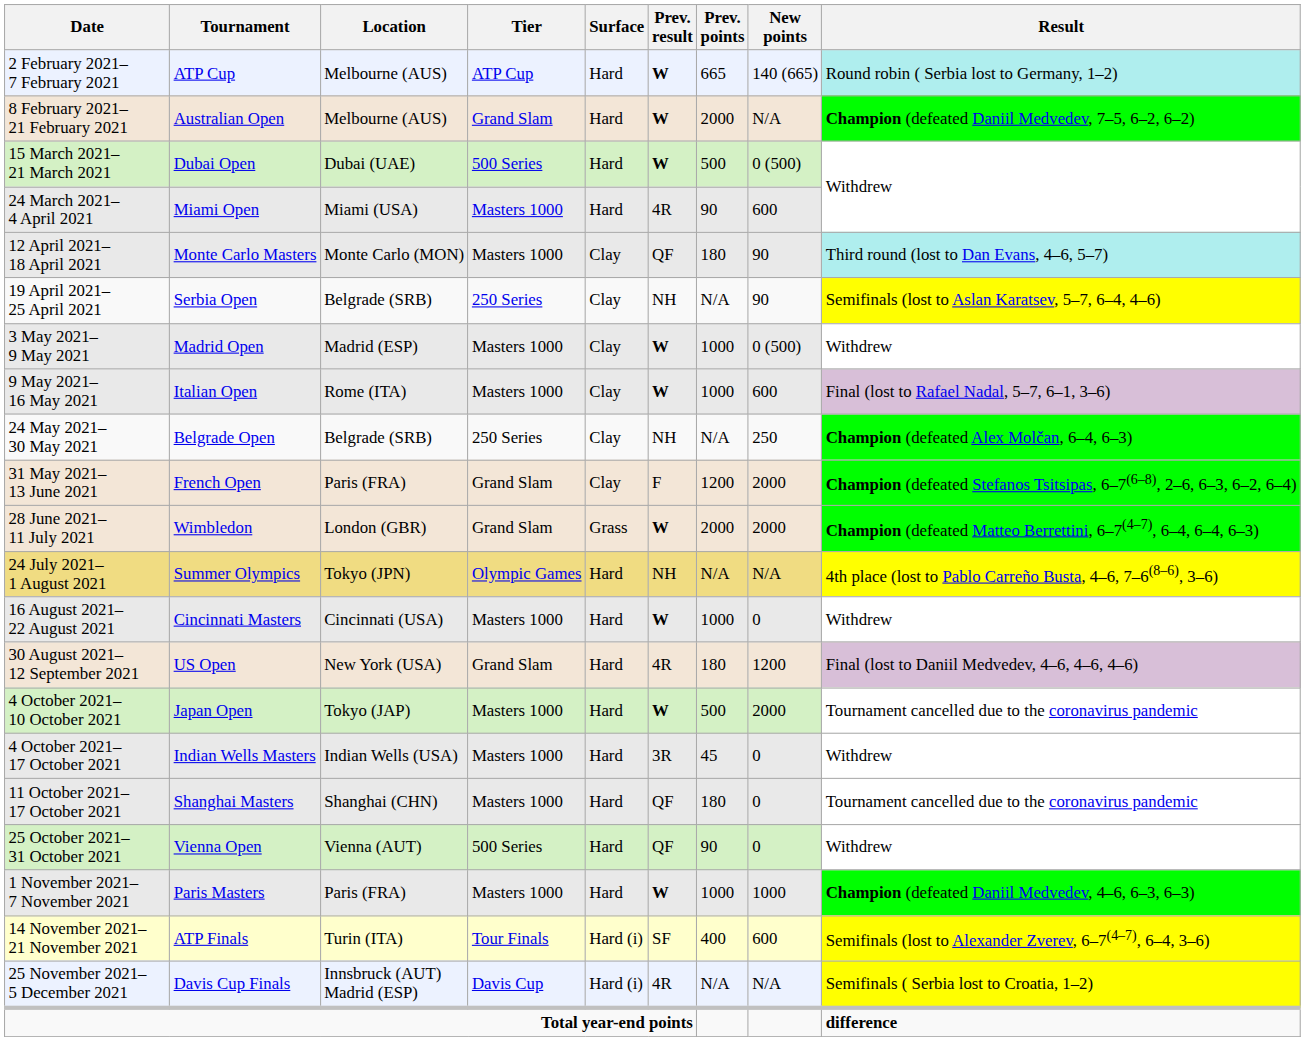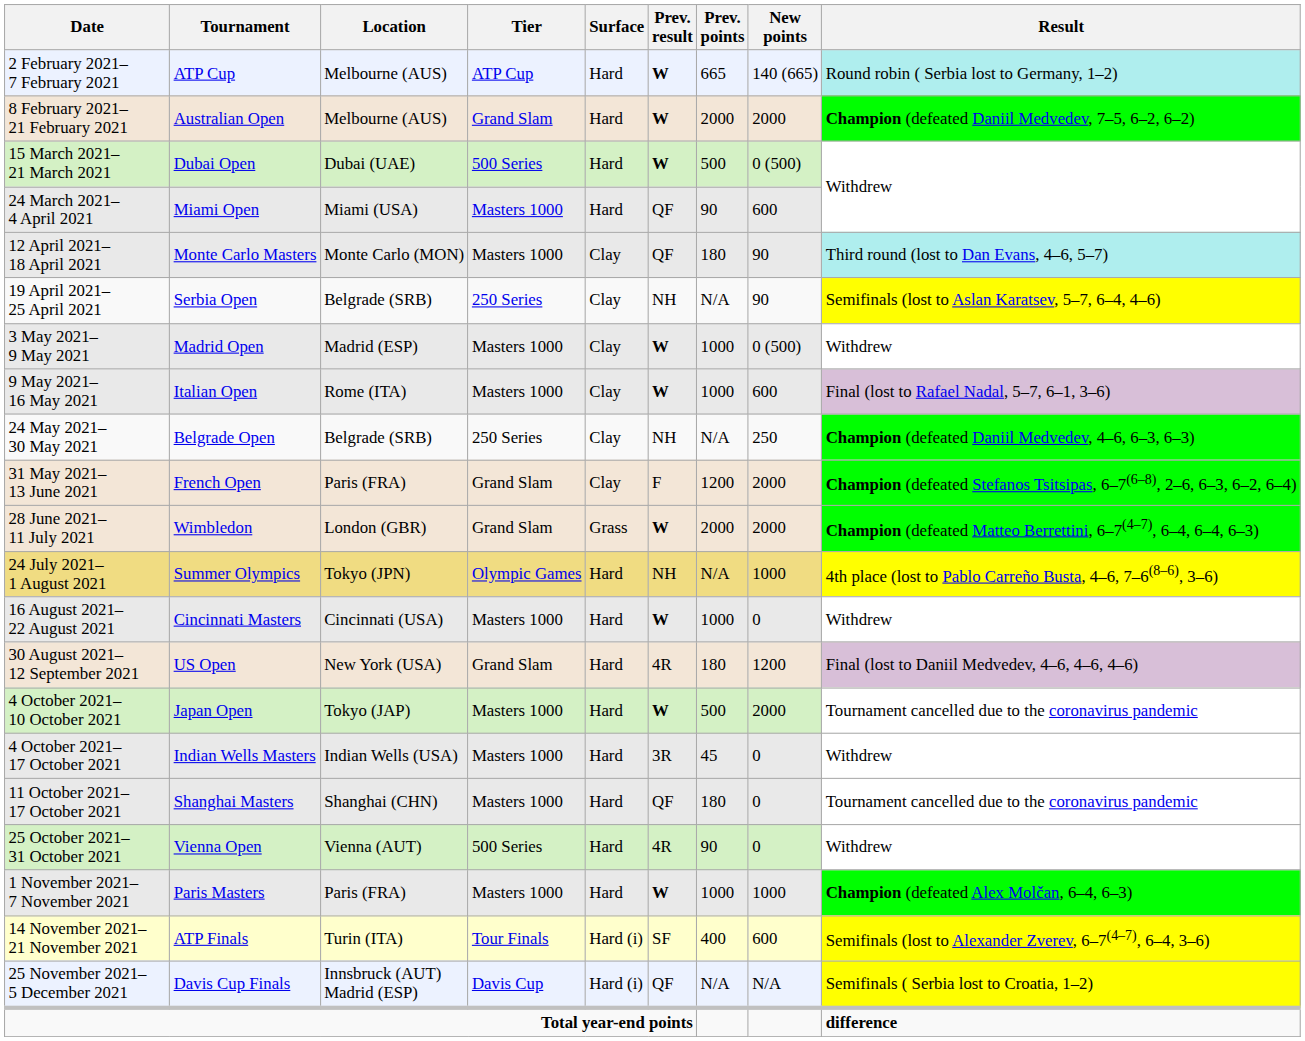 <table class="wikitable" style="text-align:left">
 <tr>
 <th style="width:150px">Date</th>
 <th>Tournament</th>
 <th>Location</th>
 <th>Tier</th>
 <th>Surface</th>
 <th>Prev.<br>result</th>
 <th>Prev.<br>points</th>
 <th>New<br>points</th>
 <th>Result</th>
 </tr>
 <tr style="background:#ECF2FF;">
 <td>2 February 2021–<br>7 February 2021</td>
 <td><a href='#'>ATP Cup</a></td>
 <td>Melbourne (AUS)</td>
 <td><a href='#'>ATP Cup</a></td>
 <td>Hard</td>
 <td><strong>W</strong></td>
 <td>665</td>
 <td>140 (665)</td>
 <td style="background:#afeeee;">Round robin ( Serbia lost to  Germany, 1–2)</td>
 </tr>
 <tr style="background:#F3E6D7;">
 <td>8 February 2021–<br>21 February 2021</td>
 <td><a href='#'>Australian Open</a></td>
 <td>Melbourne (AUS)</td>
 <td><a href='#'>Grand Slam</a></td>
 <td>Hard</td>
 <td><strong>W</strong></td>
 <td>2000</td>
-<td>N/A</td>
+<td>2000</td>
 <td style="background:lime;"><strong>Champion</strong> (defeated <a href='#'>Daniil Medvedev</a>, 7–5, 6–2, 6–2)</td>
 </tr>
 <tr style="background:#D4F1C5;">
 <td>15 March 2021–<br>21 March 2021</td>
 <td><a href='#'>Dubai Open</a></td>
 <td>Dubai (UAE)</td>
 <td><a href='#'>500 Series</a></td>
 <td>Hard</td>
 <td><strong>W</strong></td>
 <td>500</td>
 <td>0 (500)</td>
 <td style="background:white;" rowspan=2>Withdrew</td>
 </tr>
 <tr style="background:#e9e9e9;">
 <td>24 March 2021–<br>4 April 2021</td>
 <td><a href='#'>Miami Open</a></td>
 <td>Miami (USA)</td>
 <td><a href='#'>Masters 1000</a></td>
 <td>Hard</td>
-<td>4R</td>
+<td>QF</td>
 <td>90</td>
 <td>600</td>
 </tr>
 <tr style="background:#e9e9e9;">
 <td>12 April 2021–<br>18 April 2021</td>
 <td><a href='#'>Monte Carlo Masters</a></td>
 <td>Monte Carlo (MON)</td>
 <td>Masters 1000</td>
 <td>Clay</td>
 <td>QF</td>
 <td>180</td>
 <td>90</td>
 <td style="background:#afeeee;">Third round (lost to <a href='#'>Dan Evans</a>, 4–6, 5–7)</td>
 </tr>
 <tr>
 <td>19 April 2021–<br>25 April 2021</td>
 <td><a href='#'>Serbia Open</a></td>
 <td>Belgrade (SRB)</td>
 <td><a href='#'>250 Series</a></td>
 <td>Clay</td>
 <td>NH</td>
 <td>N/A</td>
 <td>90</td>
 <td style="background:yellow;">Semifinals (lost to  <a href='#'>Aslan Karatsev</a>, 5–7, 6–4, 4–6)</td>
 </tr>
 <tr style="background:#e9e9e9;">
 <td>3 May 2021–<br>9 May 2021</td>
 <td><a href='#'>Madrid Open</a></td>
 <td>Madrid (ESP)</td>
 <td>Masters 1000</td>
 <td>Clay</td>
 <td><strong>W</strong></td>
 <td>1000</td>
 <td>0 (500)</td>
 <td style="background:white;">Withdrew</td>
 </tr>
 <tr style="background:#e9e9e9;">
 <td>9 May 2021–<br>16 May 2021</td>
 <td><a href='#'>Italian Open</a></td>
 <td>Rome (ITA)</td>
 <td>Masters 1000</td>
 <td>Clay</td>
 <td><strong>W</strong></td>
 <td>1000</td>
 <td>600</td>
 <td style="background:thistle;">Final (lost to <a href='#'>Rafael Nadal</a>, 5–7, 6–1, 3–6)</td>
 </tr>
 <tr>
 <td>24 May 2021–<br>30 May 2021</td>
 <td><a href='#'>Belgrade Open</a></td>
 <td>Belgrade (SRB)</td>
 <td>250 Series</td>
 <td>Clay</td>
 <td>NH</td>
 <td>N/A</td>
 <td>250</td>
-<td style="background:lime;"><strong>Champion</strong> (defeated <a href='#'>Alex Molčan</a>, 6–4, 6–3)</td>
+<td style="background:lime;"><strong>Champion</strong> (defeated <a href='#'>Daniil Medvedev</a>, 4–6, 6–3, 6–3)</td>
 </tr>
 <tr style="background:#F3E6D7;">
 <td>31 May 2021–<br>13 June 2021</td>
 <td><a href='#'>French Open</a></td>
 <td>Paris (FRA)</td>
 <td>Grand Slam</td>
 <td>Clay</td>
 <td>F</td>
 <td>1200</td>
 <td>2000</td>
 <td style="background:lime;"><strong>Champion</strong> (defeated <a href='#'>Stefanos Tsitsipas</a>, 6–7<sup>(6–8)</sup>, 2–6, 6–3, 6–2, 6–4)</td>
 </tr>
 <tr style="background:#F3E6D7;">
 <td>28 June 2021–<br>11 July 2021</td>
 <td><a href='#'>Wimbledon</a></td>
 <td>London (GBR)</td>
 <td>Grand Slam</td>
 <td>Grass</td>
 <td><strong>W</strong></td>
 <td>2000</td>
 <td>2000</td>
 <td style="background:lime;"><strong>Champion</strong> (defeated <a href='#'>Matteo Berrettini</a>, 6–7<sup>(4–7)</sup>, 6–4, 6–4, 6–3)</td>
 </tr>
 <tr style="background:#F0DC82;">
 <td>24 July 2021–<br>1 August 2021</td>
 <td><a href='#'>Summer Olympics</a></td>
 <td>Tokyo (JPN)</td>
 <td><a href='#'>Olympic Games</a></td>
 <td>Hard</td>
 <td>NH</td>
 <td>N/A</td>
-<td>N/A</td>
+<td>1000</td>
 <td style="background:yellow;">4th place (lost to <a href='#'>Pablo Carreño Busta</a>, 4–6, 7–6<sup>(8–6)</sup>, 3–6)</td>
 </tr>
 <tr style="background:#e9e9e9;">
 <td>16 August 2021–<br>22 August 2021</td>
 <td><a href='#'>Cincinnati Masters</a></td>
 <td>Cincinnati (USA)</td>
 <td>Masters 1000</td>
 <td>Hard</td>
 <td><strong>W</strong></td>
 <td>1000</td>
 <td>0</td>
 <td style="background:white;">Withdrew</td>
 </tr>
 <tr style="background:#F3E6D7;">
 <td>30 August 2021–<br>12 September 2021</td>
 <td><a href='#'>US Open</a></td>
 <td>New York (USA)</td>
 <td>Grand Slam</td>
 <td>Hard</td>
 <td>4R</td>
 <td>180</td>
 <td>1200</td>
 <td style="background:thistle;">Final (lost to Daniil Medvedev, 4–6, 4–6, 4–6)</td>
 </tr>
 <tr style="background:#D4F1C5;">
 <td>4 October 2021–<br>10 October 2021</td>
 <td><a href='#'>Japan Open</a></td>
 <td>Tokyo (JAP)</td>
 <td>Masters 1000</td>
 <td>Hard</td>
 <td><strong>W</strong></td>
 <td>500</td>
 <td>2000</td>
 <td style="background:white;">Tournament cancelled due to the <a href='#'>coronavirus pandemic</a></td>
 </tr>
 <tr style="background:#e9e9e9;">
 <td>4 October 2021–<br>17 October 2021</td>
 <td><a href='#'>Indian Wells Masters</a></td>
 <td>Indian Wells (USA)</td>
 <td>Masters 1000</td>
 <td>Hard</td>
 <td>3R</td>
 <td>45</td>
 <td>0</td>
 <td style="background:white;">Withdrew</td>
 </tr>
 <tr style="background:#e9e9e9;">
 <td>11 October 2021–<br>17 October 2021</td>
 <td><a href='#'>Shanghai Masters</a></td>
 <td>Shanghai (CHN)</td>
 <td>Masters 1000</td>
 <td>Hard</td>
 <td>QF</td>
 <td>180</td>
 <td>0</td>
 <td style="background:white;">Tournament cancelled due to the <a href='#'>coronavirus pandemic</a></td>
 </tr>
 <tr style="background:#D4F1C5;">
 <td>25 October 2021–<br>31 October 2021</td>
 <td><a href='#'>Vienna Open</a></td>
 <td>Vienna (AUT)</td>
 <td>500 Series</td>
 <td>Hard</td>
-<td>QF</td>
+<td>4R</td>
 <td>90</td>
 <td>0</td>
 <td style="background:white;">Withdrew</td>
 </tr>
 <tr style="background:#e9e9e9;">
 <td>1 November 2021–<br>7 November 2021</td>
 <td><a href='#'>Paris Masters</a></td>
 <td>Paris (FRA)</td>
 <td>Masters 1000</td>
 <td>Hard</td>
 <td><strong>W</strong></td>
 <td>1000</td>
 <td>1000</td>
-<td style="background:lime;"><strong>Champion</strong> (defeated <a href='#'>Daniil Medvedev</a>, 4–6, 6–3, 6–3)</td>
+<td style="background:lime;"><strong>Champion</strong> (defeated <a href='#'>Alex Molčan</a>, 6–4, 6–3)</td>
 </tr>
 <tr style="background:#FFFFCC;">
 <td>14 November 2021–<br>21 November 2021</td>
 <td><a href='#'>ATP Finals</a></td>
 <td>Turin (ITA)</td>
 <td><a href='#'>Tour Finals</a></td>
 <td>Hard (i)</td>
 <td>SF</td>
 <td>400</td>
 <td>600</td>
 <td style="background:yellow;">Semifinals (lost to  <a href='#'>Alexander Zverev</a>, 6–7<sup>(4–7)</sup>, 6–4, 3–6)</td>
 </tr>
 <tr style="background:#ECF2FF;">
 <td>25 November 2021–<br>5 December 2021</td>
 <td><a href='#'>Davis Cup Finals</a></td>
 <td>Innsbruck (AUT)<br>Madrid (ESP)</td>
 <td><a href='#'>Davis Cup</a></td>
 <td>Hard (i)</td>
-<td>4R</td>
+<td>QF</td>
 <td>N/A</td>
 <td>N/A</td>
 <td style="background:yellow;">Semifinals ( Serbia lost to  Croatia, 1–2)</td>
 </tr>
 <tr style="border-top:4px solid silver;">
 <td colspan=6 align=right><strong>Total year-end points</strong></td>
 <td></td>
 <td></td>
 <td>  <strong>difference</strong></td>
 </tr>
 </table>
